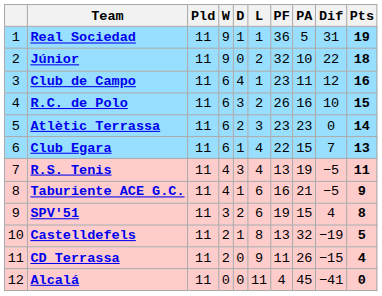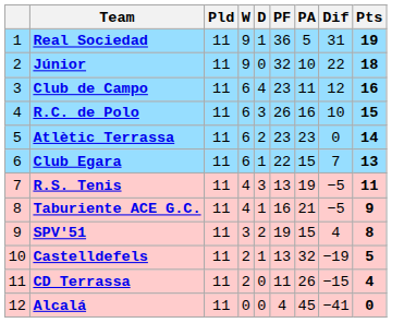 <table class="wikitable sortable" style="text-align: center;">
 <tr>
 <th align="center"></th>
 <th align="center">Team</th>
 <th align="center">Pld</th>
 <th align="center">W</th>
 <th align="center">D</th>
-<th align="center">L</th>
 <th align="center">PF</th>
 <th align="center">PA</th>
 <th align="center">Dif</th>
 <th align="center">Pts</th>
 </tr>
 <tr style="background:#97DEFF;">
 <td>1</td>
 <td align="left"><strong><a href='#'>Real Sociedad</a></strong></td>
 <td>11</td>
 <td>9</td>
-<td>1</td>
 <td>1</td>
 <td>36</td>
 <td>5</td>
 <td>31</td>
 <td><strong>19</strong></td>
 </tr>
 <tr style="background:#97DEFF;">
 <td>2</td>
 <td align="left"><strong><a href='#'>Júnior</a></strong></td>
 <td>11</td>
 <td>9</td>
 <td>0</td>
-<td>2</td>
 <td>32</td>
 <td>10</td>
 <td>22</td>
 <td><strong>18</strong></td>
 </tr>
 <tr style="background:#97DEFF;">
 <td>3</td>
 <td align="left"><strong><a href='#'>Club de Campo</a></strong></td>
 <td>11</td>
 <td>6</td>
 <td>4</td>
-<td>1</td>
 <td>23</td>
 <td>11</td>
 <td>12</td>
 <td><strong>16</strong></td>
 </tr>
 <tr style="background:#97DEFF;">
 <td>4</td>
 <td align="left"><strong><a href='#'>R.C. de Polo</a></strong></td>
 <td>11</td>
 <td>6</td>
 <td>3</td>
-<td>2</td>
 <td>26</td>
 <td>16</td>
 <td>10</td>
 <td><strong>15</strong></td>
 </tr>
 <tr style="background:#97DEFF;">
 <td>5</td>
 <td align="left"><strong><a href='#'>Atlètic Terrassa</a></strong></td>
 <td>11</td>
 <td>6</td>
 <td>2</td>
-<td>3</td>
 <td>23</td>
 <td>23</td>
 <td>0</td>
 <td><strong>14</strong></td>
 </tr>
 <tr style="background:#97DEFF;">
 <td>6</td>
 <td align="left"><strong><a href='#'>Club Egara</a></strong></td>
 <td>11</td>
 <td>6</td>
 <td>1</td>
-<td>4</td>
 <td>22</td>
 <td>15</td>
 <td>7</td>
 <td><strong>13</strong></td>
 </tr>
 <tr style="background:#FFCCCC;">
 <td>7</td>
 <td align="left"><strong><a href='#'>R.S. Tenis</a></strong></td>
 <td>11</td>
 <td>4</td>
 <td>3</td>
-<td>4</td>
 <td>13</td>
 <td>19</td>
 <td>−5</td>
 <td><strong>11</strong></td>
 </tr>
 <tr style="background:#FFCCCC;">
 <td>8</td>
 <td align="left"><strong><a href='#'>Taburiente ACE G.C.</a></strong></td>
 <td>11</td>
 <td>4</td>
 <td>1</td>
-<td>6</td>
 <td>16</td>
 <td>21</td>
 <td>−5</td>
 <td><strong>9</strong></td>
 </tr>
 <tr style="background:#FFCCCC;">
 <td>9</td>
 <td align="left"><strong><a href='#'>SPV'51</a></strong></td>
 <td>11</td>
 <td>3</td>
 <td>2</td>
-<td>6</td>
 <td>19</td>
 <td>15</td>
 <td>4</td>
 <td><strong>8</strong></td>
 </tr>
 <tr style="background:#FFCCCC;">
 <td>10</td>
 <td align="left"><strong><a href='#'>Castelldefels</a></strong></td>
 <td>11</td>
 <td>2</td>
 <td>1</td>
-<td>8</td>
 <td>13</td>
 <td>32</td>
 <td>−19</td>
 <td><strong>5</strong></td>
 </tr>
 <tr ! style="background:#FFCCCC;">
 <td>11</td>
 <td align="left"><strong><a href='#'>CD Terrassa</a></strong></td>
 <td>11</td>
 <td>2</td>
 <td>0</td>
-<td>9</td>
 <td>11</td>
 <td>26</td>
 <td>−15</td>
 <td><strong>4</strong></td>
 </tr>
 <tr ! style="background:#FFCCCC;">
 <td>12</td>
 <td align="left"><strong><a href='#'>Alcalá</a></strong></td>
 <td>11</td>
 <td>0</td>
 <td>0</td>
-<td>11</td>
 <td>4</td>
 <td>45</td>
 <td>−41</td>
 <td><strong>0</strong></td>
 </tr>
 </table>
